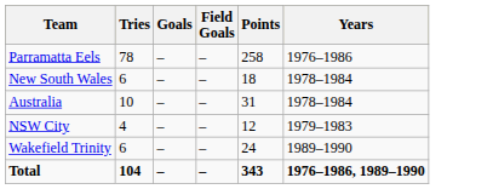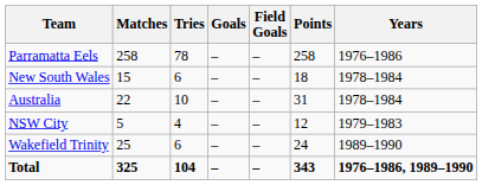 <table class="wikitable">
 <tr style="background:#bdb76b;">
 <th>Team</th>
+<th>Matches</th>
 <th>Tries</th>
 <th>Goals</th>
 <th>Field<br>Goals</th>
 <th>Points</th>
 <th>Years</th>
 </tr>
 <tr>
 <td> <a href='#'>Parramatta Eels</a></td>
+<td>258</td>
 <td>78</td>
 <td>–</td>
 <td>–</td>
 <td>258</td>
 <td>1976–1986</td>
 </tr>
 <tr>
 <td> <a href='#'>New South Wales</a></td>
+<td>15</td>
 <td>6</td>
 <td>–</td>
 <td>–</td>
 <td>18</td>
 <td>1978–1984</td>
 </tr>
 <tr>
 <td> <a href='#'>Australia</a></td>
+<td>22</td>
 <td>10</td>
 <td>–</td>
 <td>–</td>
 <td>31</td>
 <td>1978–1984</td>
 </tr>
 <tr>
 <td> <a href='#'>NSW City</a></td>
+<td>5</td>
 <td>4</td>
 <td>–</td>
 <td>–</td>
 <td>12</td>
 <td>1979–1983</td>
 </tr>
 <tr>
 <td> <a href='#'>Wakefield Trinity</a></td>
+<td>25</td>
 <td>6</td>
 <td>–</td>
 <td>–</td>
 <td>24</td>
 <td>1989–1990</td>
 </tr>
 <tr>
 <td><strong>Total</strong></td>
+<td><strong>325</strong></td>
 <td><strong>104</strong></td>
 <td><strong>–</strong></td>
 <td><strong>–</strong></td>
 <td><strong>343</strong></td>
 <td><strong>1976–1986, 1989–1990</strong></td>
 </tr>
 </table>
